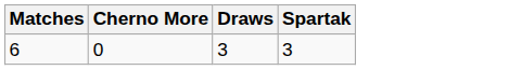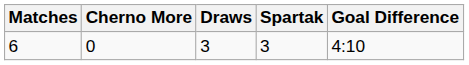 <table class="wikitable">
 <tr>
 <th>Matches</th>
 <th>Cherno More</th>
 <th>Draws</th>
 <th>Spartak</th>
+<th>Goal Difference</th>
 </tr>
 <tr>
 <td>6</td>
 <td>0</td>
 <td>3</td>
 <td>3</td>
+<td>4:10</td>
 </tr>
 </table>
